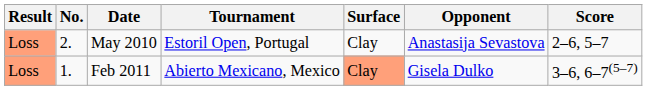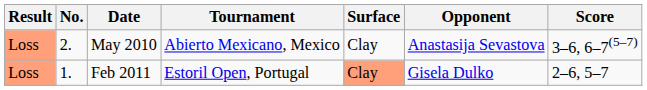 <table class=wikitable>
 <tr>
 <th>Result</th>
 <th>No.</th>
 <th>Date</th>
 <th>Tournament</th>
 <th>Surface</th>
 <th>Opponent</th>
 <th>Score</th>
 </tr>
 <tr>
 <td style="background:#ffa07a;">Loss</td>
 <td>2.</td>
 <td>May 2010</td>
-<td><a href='#'>Estoril Open</a>, Portugal</td>
+<td><a href='#'>Abierto Mexicano</a>, Mexico</td>
 <td>Clay</td>
 <td> <a href='#'>Anastasija Sevastova</a></td>
-<td>2–6, 5–7</td>
+<td>3–6, 6–7<sup>(5–7)</sup></td>
 </tr>
 <tr>
 <td style="background:#ffa07a;">Loss</td>
 <td>1.</td>
 <td>Feb 2011</td>
-<td><a href='#'>Abierto Mexicano</a>, Mexico</td>
+<td><a href='#'>Estoril Open</a>, Portugal</td>
 <td style="background: lightsalmon;">Clay</td>
 <td> <a href='#'>Gisela Dulko</a></td>
-<td>3–6, 6–7<sup>(5–7)</sup></td>
+<td>2–6, 5–7</td>
 </tr>
 </table>
